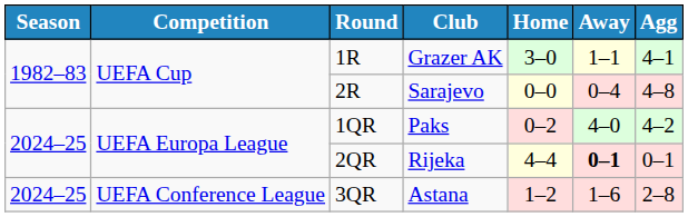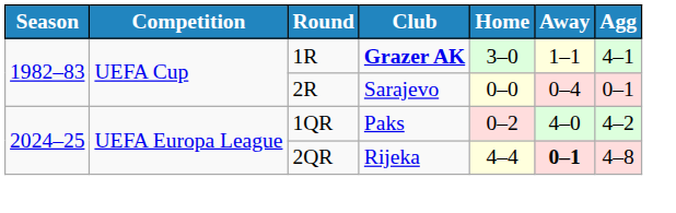 <table class="wikitable">
 <tr>
 <th style="background:#2185bf;color:#FFFFFF;border:1px solid #000000">Season</th>
 <th style="background:#2185bf;color:#FFFFFF;border:1px solid #000000">Competition</th>
 <th style="background:#2185bf;color:#FFFFFF;border:1px solid #000000">Round</th>
 <th style="background:#2185bf;color:#FFFFFF;border:1px solid #000000">Club</th>
 <th style="background:#2185bf;color:#FFFFFF;border:1px solid #000000">Home</th>
 <th style="background:#2185bf;color:#FFFFFF;border:1px solid #000000">Away</th>
 <th style="background:#2185bf;color:#FFFFFF;border:1px solid #000000">Agg</th>
 </tr>
 <tr>
 <td rowspan="2"><a href='#'>1982–83</a></td>
 <td rowspan="2"><a href='#'>UEFA Cup</a></td>
 <td>1R</td>
-<td> <a href='#'>Grazer AK</a></td>
+<td><strong> <a href='#'>Grazer AK</a></strong></td>
 <td align="center" bgcolor="#ddffdd" style="text-align:center;">3–0</td>
 <td align="center" bgcolor="#ffffdd" style="text-align:center;">1–1</td>
 <td align="center" bgcolor="#ddffdd" style="text-align:center;">4–1</td>
 </tr>
 <tr>
 <td>2R</td>
 <td> <a href='#'>Sarajevo</a></td>
 <td align="center" bgcolor="#ffffdd" style="text-align:center;">0–0</td>
 <td align="center" bgcolor="#ffdddd" style="text-align:center;">0–4</td>
-<td align="center" bgcolor="#ffdddd" style="text-align:center;">4–8</td>
+<td bgcolor="#ffdddd" style="text-align:center;">0–1</td>
 </tr>
 <tr>
 <td rowspan="2"><a href='#'>2024–25</a></td>
 <td rowspan="2"><a href='#'>UEFA Europa League</a></td>
 <td>1QR</td>
 <td> <a href='#'>Paks</a></td>
 <td align="center" bgcolor="#ffdddd" style="text-align:center;">0–2</td>
 <td align="center" bgcolor="#ddffdd" style="text-align:center;">4–0</td>
 <td align="center" bgcolor="#ddffdd" style="text-align:center;">4–2</td>
 </tr>
 <tr>
 <td>2QR</td>
 <td> <a href='#'>Rijeka</a></td>
 <td align="center" bgcolor="#ffffdd" style="text-align:center;">4–4</td>
 <td bgcolor="#ffdddd" style="text-align:center;"><strong>0–1</strong></td>
-<td bgcolor="#ffdddd" style="text-align:center;">0–1</td>
-</tr>
-<tr>
-<td><a href='#'>2024–25</a></td>
-<td><a href='#'>UEFA Conference League</a></td>
-<td>3QR</td>
-<td> <a href='#'>Astana</a></td>
-<td bgcolor="#ffdddd" style="text-align:center;">1–2</td>
-<td bgcolor="#ffdddd" style="text-align:center;">1–6</td>
-<td bgcolor="#ffdddd" style="text-align:center;">2–8</td>
+<td align="center" bgcolor="#ffdddd" style="text-align:center;">4–8</td>
 </tr>
 </table>
